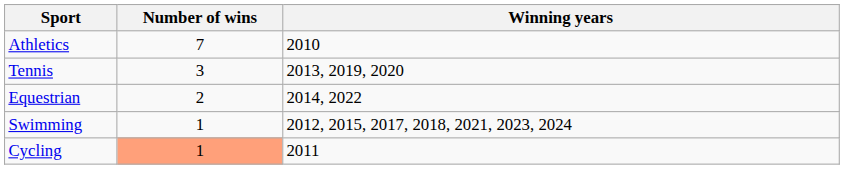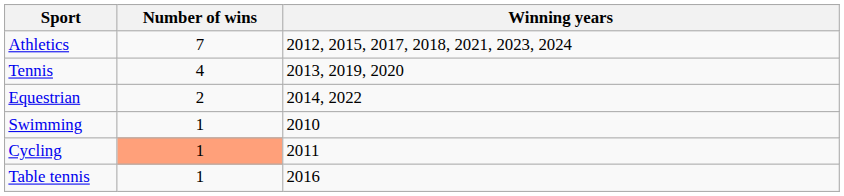 <table class="wikitable sortable"  style="width:90%">
 <tr>
 <th width=100>Sport</th>
 <th width=150>Number of wins</th>
 <th class="unsortable">Winning years</th>
 </tr>
 <tr>
 <td><a href='#'>Athletics</a></td>
 <td style="text-align:center;">7</td>
-<td>2010</td>
+<td>2012, 2015, 2017, 2018, 2021, 2023, 2024</td>
 </tr>
 <tr>
 <td><a href='#'>Tennis</a></td>
-<td style="text-align:center;">3</td>
+<td style="text-align:center;">4</td>
 <td>2013, 2019, 2020</td>
 </tr>
 <tr>
 <td><a href='#'>Equestrian</a></td>
 <td style="text-align:center;">2</td>
 <td>2014, 2022</td>
 </tr>
 <tr>
 <td><a href='#'>Swimming</a></td>
 <td style="text-align:center;">1</td>
-<td>2012, 2015, 2017, 2018, 2021, 2023, 2024</td>
+<td>2010</td>
 </tr>
 <tr>
 <td><a href='#'>Cycling</a></td>
 <td style="background: lightsalmon; text-align:center;">1</td>
 <td>2011</td>
 </tr>
+<tr>
+<td><a href='#'>Table tennis</a></td>
+<td style="text-align:center;">1</td>
+<td>2016</td>
+</tr>
 </table>
